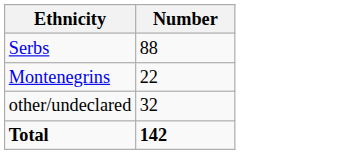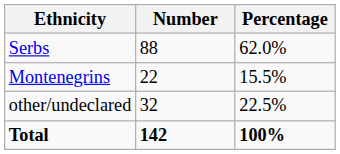 <table class="wikitable">
 <tr>
 <th width="100px">Ethnicity</th>
 <th width="80px">Number</th>
+<th width="80px">Percentage</th>
 </tr>
 <tr>
 <td><a href='#'>Serbs</a></td>
 <td>88</td>
+<td>62.0%</td>
 </tr>
 <tr>
 <td><a href='#'>Montenegrins</a></td>
 <td>22</td>
+<td>15.5%</td>
 </tr>
 <tr>
 <td>other/undeclared</td>
 <td>32</td>
+<td>22.5%</td>
 </tr>
 <tr>
 <td><strong>Total</strong></td>
 <td><strong>142</strong></td>
+<td><strong>100%</strong></td>
 </tr>
 </table>
